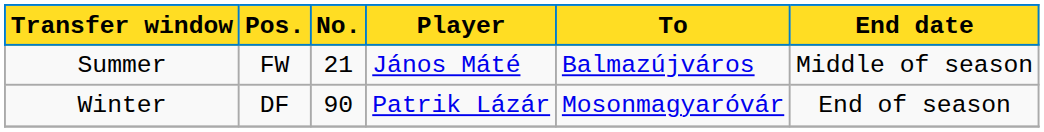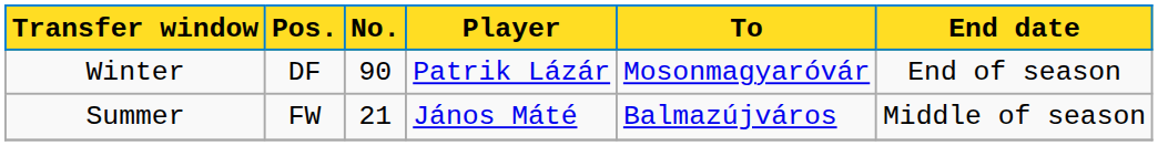 <table class="wikitable plainrowheaders sortable">
 <tr>
 <th style="background-color:#FFDD23;color:black;border:1px solid #007DCD">Transfer window</th>
 <th style="background-color:#FFDD23;color:black;border:1px solid #007DCD">Pos.</th>
 <th style="background-color:#FFDD23;color:black;border:1px solid #007DCD">No.</th>
 <th style="background-color:#FFDD23;color:black;border:1px solid #007DCD">Player</th>
 <th style="background-color:#FFDD23;color:black;border:1px solid #007DCD">To</th>
 <th style="background-color:#FFDD23;color:black;border:1px solid #007DCD">End date</th>
 </tr>
 <tr>
+<td style="text-align:center;">Winter</td>
+<td style=text-align:center;>DF</td>
+<td style=text-align:center;>90</td>
+<td style=text-align:left;> <a href='#'>Patrik Lázár</a></td>
+<td style=text-align:left;><a href='#'>Mosonmagyaróvár</a></td>
+<td style=text-align:center;>End of season</td>
+</tr>
+<tr>
 <td style="text-align:center;">Summer</td>
 <td style=text-align:center;>FW</td>
 <td style=text-align:center;>21</td>
 <td style=text-align:left;> <a href='#'>János Máté</a></td>
 <td style=text-align:left;><a href='#'>Balmazújváros</a></td>
 <td style=text-align:center;>Middle of season</td>
 </tr>
 <tr>
-<td style="text-align:center;">Winter</td>
-<td style=text-align:center;>DF</td>
-<td style=text-align:center;>90</td>
-<td style=text-align:left;> <a href='#'>Patrik Lázár</a></td>
-<td style=text-align:left;><a href='#'>Mosonmagyaróvár</a></td>
-<td style=text-align:center;>End of season</td>
-</tr>
-<tr>
 </tr>
 </table>
